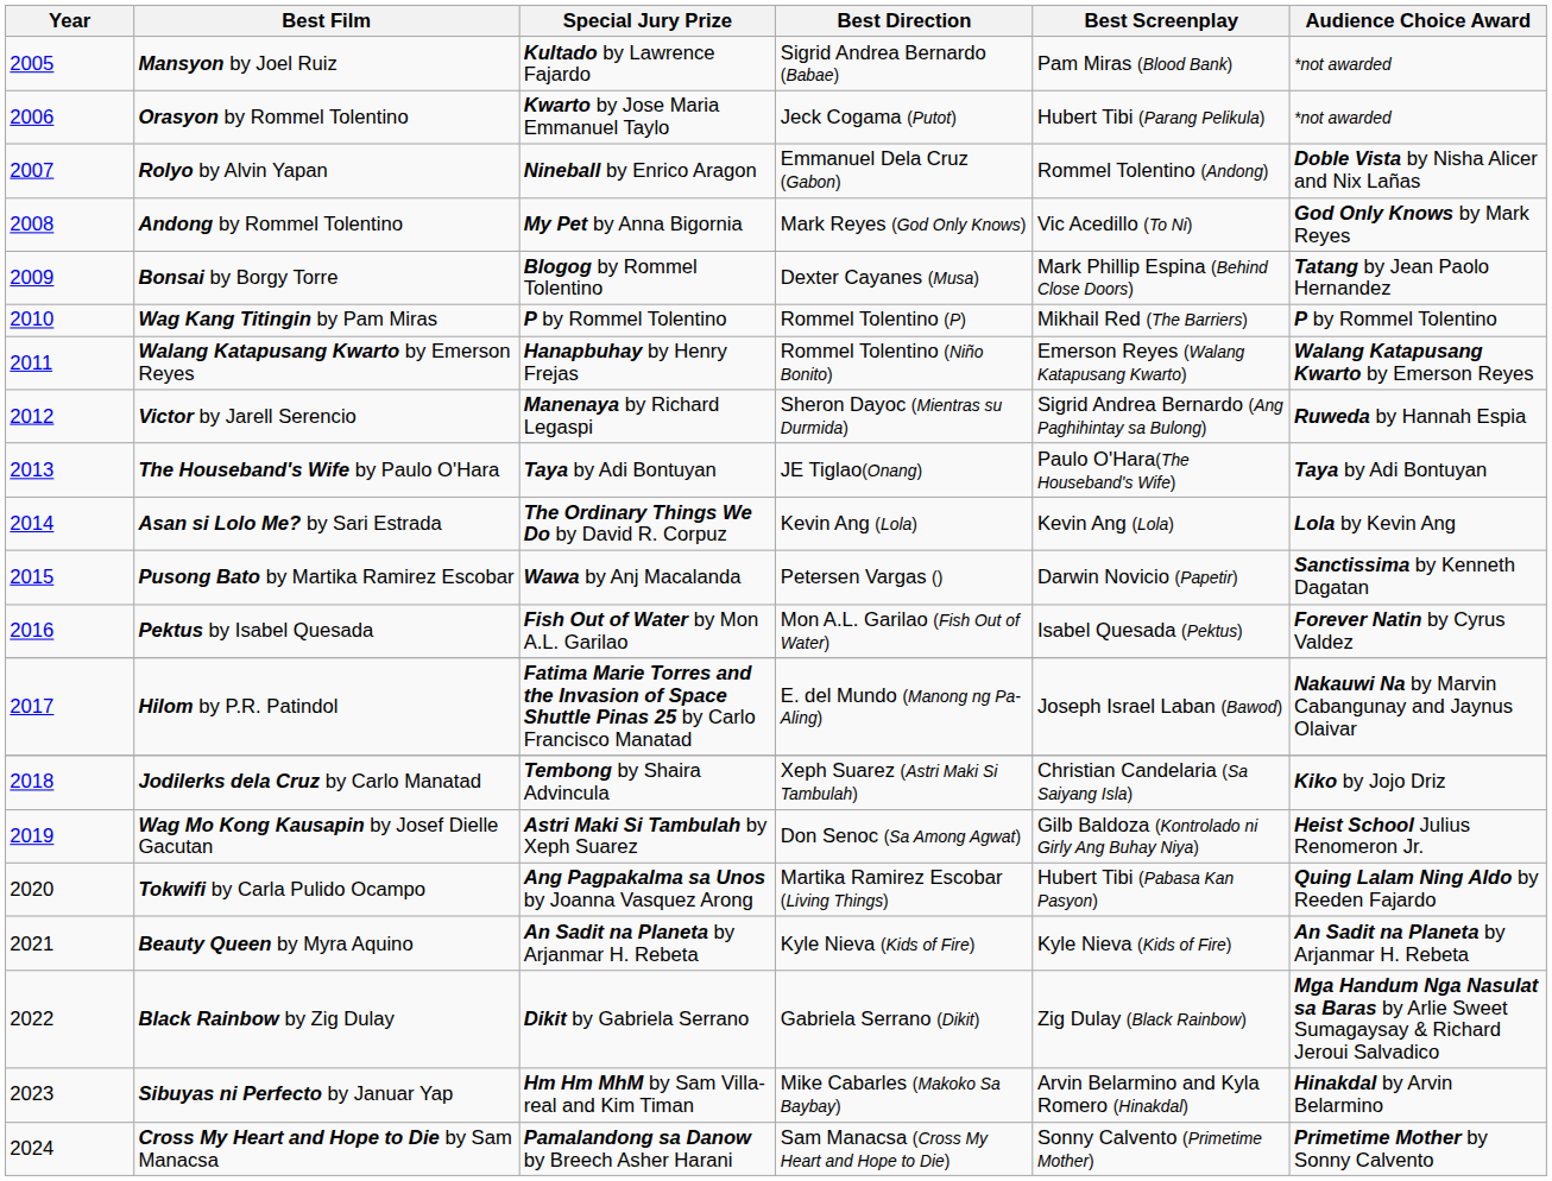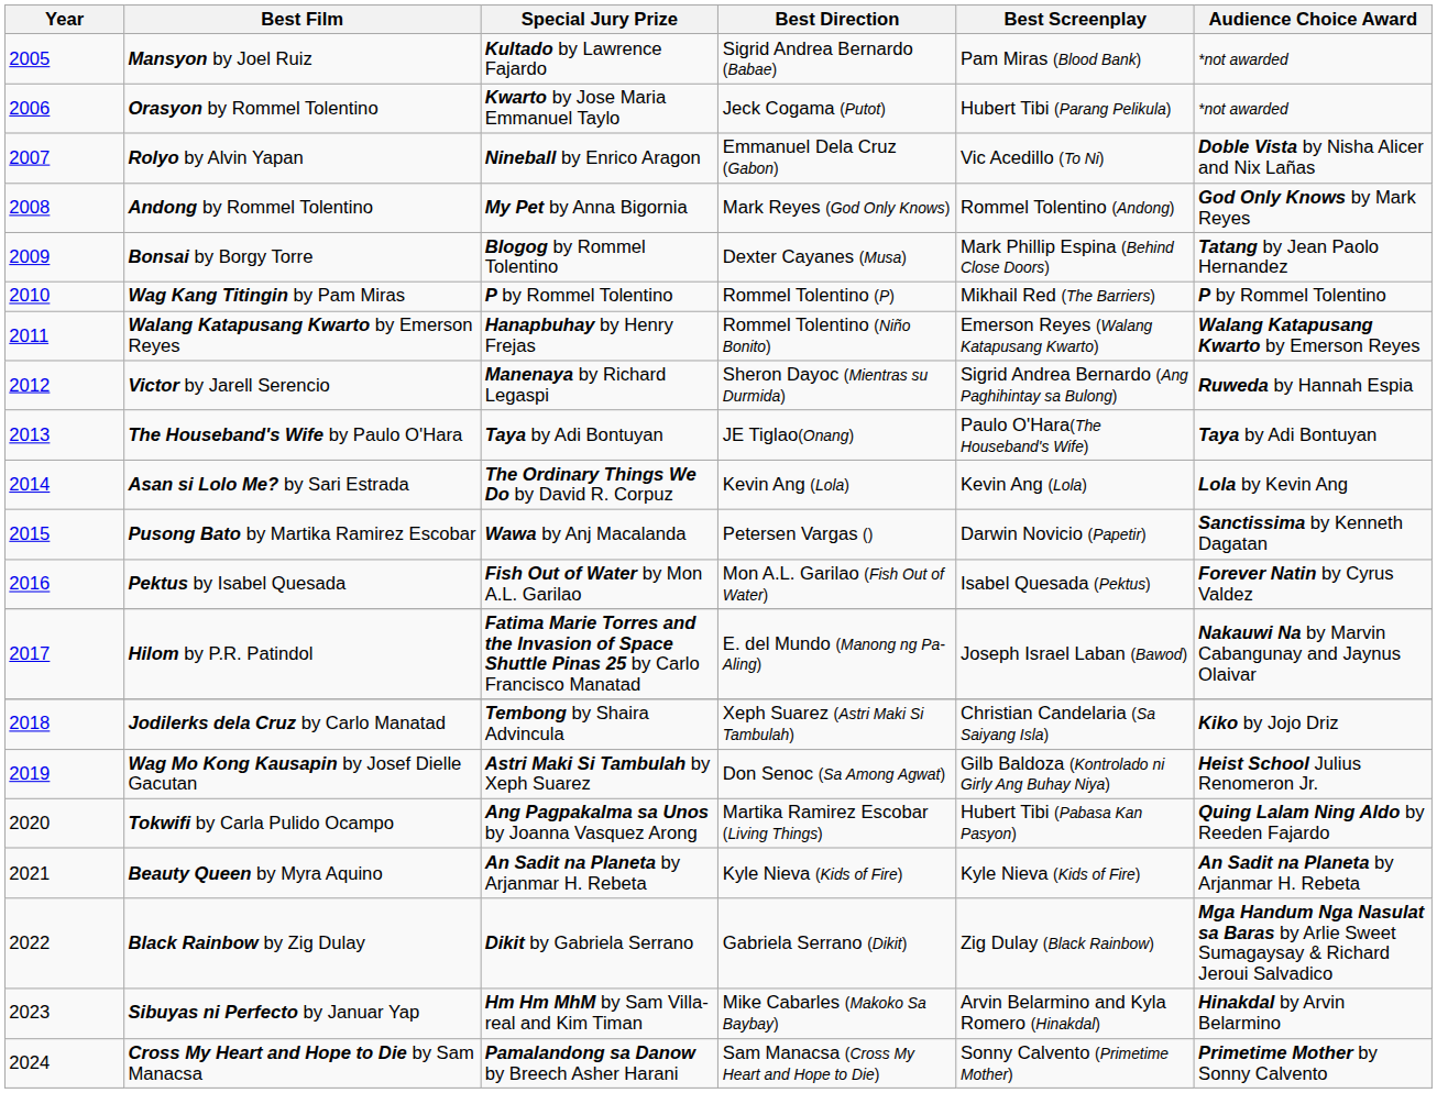 <table class="wikitable">
 <tr>
 <th style="width:5%;">Year</th>
 <th style="width:15%;">Best Film</th>
 <th style="width:10%;">Special Jury Prize</th>
 <th style="width:10%;">Best Direction</th>
 <th style="width:10%;">Best Screenplay</th>
 <th style="width:10%;">Audience Choice Award</th>
 </tr>
 <tr>
 <td><a href='#'>2005</a></td>
 <td><strong><em>Mansyon</em></strong> by Joel Ruiz</td>
 <td><strong><em>Kultado</em></strong> by Lawrence Fajardo</td>
 <td>Sigrid Andrea Bernardo <small>(<em>Babae</em>)</small></td>
 <td>Pam Miras <small>(<em>Blood Bank</em>)</small></td>
 <td><small><em>*not awarded</em></small></td>
 </tr>
 <tr>
 <td><a href='#'>2006</a></td>
 <td><strong><em>Orasyon</em></strong> by Rommel Tolentino</td>
 <td><strong><em>Kwarto</em></strong> by Jose Maria Emmanuel Taylo</td>
 <td>Jeck Cogama <small>(<em>Putot</em>)</small></td>
 <td>Hubert Tibi <small>(<em>Parang Pelikula</em>)</small></td>
 <td><small><em>*not awarded</em></small></td>
 </tr>
 <tr>
 <td><a href='#'>2007</a></td>
 <td><strong><em>Rolyo</em></strong> by Alvin Yapan</td>
 <td><strong><em>Nineball</em></strong> by Enrico Aragon</td>
 <td>Emmanuel Dela Cruz <small>(<em>Gabon</em>)</small></td>
-<td>Rommel Tolentino <small>(<em>Andong</em>)</small></td>
+<td>Vic Acedillo <small>(<em>To Ni</em>)</small></td>
 <td><strong><em>Doble Vista</em></strong> by Nisha Alicer and Nix Lañas</td>
 </tr>
 <tr>
 <td><a href='#'>2008</a></td>
 <td><strong><em>Andong</em></strong> by Rommel Tolentino</td>
 <td><strong><em>My Pet</em></strong> by Anna Bigornia</td>
 <td>Mark Reyes <small>(<em>God Only Knows</em>)</small></td>
-<td>Vic Acedillo <small>(<em>To Ni</em>)</small></td>
+<td>Rommel Tolentino <small>(<em>Andong</em>)</small></td>
 <td><strong><em>God Only Knows</em></strong> by Mark Reyes</td>
 </tr>
 <tr>
 <td><a href='#'>2009</a></td>
 <td><strong><em>Bonsai</em></strong> by Borgy Torre</td>
 <td><strong><em>Blogog</em></strong> by Rommel Tolentino</td>
 <td>Dexter Cayanes <small>(<em>Musa</em>)</small></td>
 <td>Mark Phillip Espina <small>(<em>Behind Close Doors</em>)</small></td>
 <td><strong><em>Tatang</em></strong> by Jean Paolo Hernandez</td>
 </tr>
 <tr>
 <td><a href='#'>2010</a></td>
 <td><strong><em>Wag Kang Titingin</em></strong> by Pam Miras</td>
 <td><strong><em>P</em></strong> by Rommel Tolentino</td>
 <td>Rommel Tolentino <small>(<em>P</em>)</small></td>
 <td>Mikhail Red <small>(<em>The Barriers</em>)</small></td>
 <td><strong><em>P</em></strong> by Rommel Tolentino</td>
 </tr>
 <tr>
 <td><a href='#'>2011</a></td>
 <td><strong><em>Walang Katapusang Kwarto</em></strong> by Emerson Reyes</td>
 <td><strong><em>Hanapbuhay</em></strong> by Henry Frejas</td>
 <td>Rommel Tolentino <small>(<em>Niño Bonito</em>)</small></td>
 <td>Emerson Reyes <small>(<em>Walang Katapusang Kwarto</em>)</small></td>
 <td><strong><em>Walang Katapusang Kwarto</em></strong> by Emerson Reyes</td>
 </tr>
 <tr>
 <td><a href='#'>2012</a></td>
 <td><strong><em>Victor</em></strong> by Jarell Serencio</td>
 <td><strong><em>Manenaya</em></strong> by Richard Legaspi</td>
 <td>Sheron Dayoc <small>(<em>Mientras su Durmida</em>)</small></td>
 <td>Sigrid Andrea Bernardo <small>(<em>Ang Paghihintay sa Bulong</em>)</small></td>
 <td><strong><em>Ruweda</em></strong> by Hannah Espia</td>
 </tr>
 <tr>
 <td><a href='#'>2013</a></td>
 <td><strong><em>The Houseband's Wife</em></strong> by Paulo O'Hara</td>
 <td><strong><em>Taya</em></strong> by Adi Bontuyan</td>
 <td>JE Tiglao<small>(<em>Onang</em>)</small></td>
 <td>Paulo O'Hara<small>(<em>The Houseband's Wife</em>)</small></td>
 <td><strong><em>Taya</em></strong> by Adi Bontuyan</td>
 </tr>
 <tr>
 <td><a href='#'>2014</a></td>
 <td><strong><em>Asan si Lolo Me?</em></strong> by Sari Estrada</td>
 <td><strong><em>The Ordinary Things We Do</em></strong> by David R. Corpuz</td>
 <td>Kevin Ang <small>(<em>Lola</em>)</small></td>
 <td>Kevin Ang <small>(<em>Lola</em>)</small></td>
 <td><strong><em>Lola</em></strong> by Kevin Ang</td>
 </tr>
 <tr>
 <td><a href='#'>2015</a></td>
 <td><strong><em>Pusong Bato</em></strong> by Martika Ramirez Escobar</td>
 <td><strong><em>Wawa</em></strong> by Anj Macalanda</td>
 <td>Petersen Vargas <small>(<em></em>)</small></td>
 <td>Darwin Novicio <small>(<em>Papetir</em>)</small></td>
 <td><strong><em>Sanctissima</em></strong> by Kenneth Dagatan</td>
 </tr>
 <tr>
 <td><a href='#'>2016</a></td>
 <td><strong><em>Pektus</em></strong> by Isabel Quesada</td>
 <td><strong><em>Fish Out of Water</em></strong> by Mon A.L. Garilao</td>
 <td>Mon A.L. Garilao <small>(<em>Fish Out of Water</em>)</small></td>
 <td>Isabel Quesada <small>(<em>Pektus</em>)</small></td>
 <td><strong><em>Forever Natin</em></strong> by Cyrus Valdez</td>
 </tr>
 <tr>
 </tr>
 <tr>
 <td><a href='#'>2017</a></td>
 <td><strong><em>Hilom</em></strong> by P.R. Patindol</td>
 <td><strong><em>Fatima Marie Torres and the Invasion of Space Shuttle Pinas 25</em></strong> by Carlo Francisco Manatad</td>
 <td>E. del Mundo <small>(<em>Manong ng Pa-Aling</em>)</small></td>
 <td>Joseph Israel Laban <small>(<em>Bawod</em>)</small></td>
 <td><strong><em>Nakauwi Na</em></strong> by Marvin Cabangunay and Jaynus Olaivar</td>
 </tr>
 <tr>
 </tr>
 <tr>
 <td><a href='#'>2018</a></td>
 <td><strong><em>Jodilerks dela Cruz</em></strong> by Carlo Manatad</td>
 <td><strong><em>Tembong</em></strong> by Shaira Advincula</td>
 <td>Xeph Suarez <small>(<em>Astri Maki Si Tambulah</em>)</small></td>
 <td>Christian Candelaria <small>(<em>Sa Saiyang Isla</em>)</small></td>
 <td><strong><em>Kiko</em></strong> by Jojo Driz</td>
 </tr>
 <tr>
 <td><a href='#'>2019</a></td>
 <td><strong><em>Wag Mo Kong Kausapin</em></strong> by Josef Dielle Gacutan</td>
 <td><strong><em>Astri Maki Si Tambulah</em></strong> by Xeph Suarez</td>
 <td>Don Senoc <small>(<em>Sa Among Agwat</em>)</small></td>
 <td>Gilb Baldoza <small>(<em>Kontrolado ni Girly Ang Buhay Niya</em>)</small></td>
 <td><strong><em>Heist School</em></strong> Julius Renomeron Jr.</td>
 </tr>
 <tr>
 <td>2020</td>
 <td><strong><em>Tokwifi</em></strong> by Carla Pulido Ocampo</td>
 <td><strong><em>Ang Pagpakalma sa Unos</em></strong> by Joanna Vasquez Arong</td>
 <td>Martika Ramirez Escobar <small>(<em>Living Things</em>)</small></td>
 <td>Hubert Tibi <small>(<em>Pabasa Kan Pasyon</em>)</small></td>
 <td><strong><em>Quing Lalam Ning Aldo</em></strong> by Reeden Fajardo</td>
 </tr>
 <tr>
 <td>2021</td>
 <td><strong><em>Beauty Queen</em></strong> by Myra Aquino</td>
 <td><strong><em>An Sadit na Planeta</em></strong> by Arjanmar H. Rebeta</td>
 <td>Kyle Nieva <small>(<em>Kids of Fire</em>)</small></td>
 <td>Kyle Nieva <small>(<em>Kids of Fire</em>)</small></td>
 <td><strong><em>An Sadit na Planeta</em></strong> by Arjanmar H. Rebeta</td>
 </tr>
 <tr>
 <td>2022</td>
 <td><strong><em>Black Rainbow</em></strong> by Zig Dulay</td>
 <td><strong><em>Dikit</em></strong> by Gabriela Serrano</td>
 <td>Gabriela Serrano <small>(<em>Dikit</em>)</small></td>
 <td>Zig Dulay <small>(<em>Black Rainbow</em>)</small></td>
 <td><strong><em>Mga Handum Nga Nasulat sa Baras</em></strong> by Arlie Sweet Sumagaysay & Richard Jeroui Salvadico</td>
 </tr>
 <tr>
 <td>2023</td>
 <td><strong><em>Sibuyas ni Perfecto</em></strong> by Januar Yap</td>
 <td><strong><em>Hm Hm MhM</em></strong> by Sam Villa-real and Kim Timan</td>
 <td>Mike Cabarles <small>(<em>Makoko Sa Baybay</em>)</small></td>
 <td>Arvin Belarmino and Kyla Romero <small>(<em>Hinakdal</em>)</small></td>
 <td><strong><em>Hinakdal</em></strong> by Arvin Belarmino</td>
 </tr>
 <tr>
 <td>2024</td>
 <td><strong><em>Cross My Heart and Hope to Die</em></strong> by Sam Manacsa</td>
 <td><strong><em>Pamalandong sa Danow</em></strong> by Breech Asher Harani</td>
 <td>Sam Manacsa <small>(<em>Cross My Heart and Hope to Die</em>)</small></td>
 <td>Sonny Calvento <small>(<em>Primetime Mother</em>)</small></td>
 <td><strong><em>Primetime Mother</em></strong> by Sonny Calvento</td>
 </tr>
 </table>
